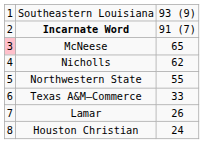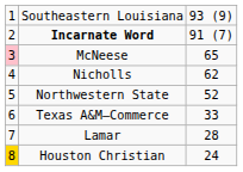 <table class="wikitable">
 <tr align="center">
 <td>1</td>
 <td>Southeastern Louisiana</td>
 <td>93 (9)</td>
 </tr>
 <tr align="center">
 <td>2</td>
 <td><strong>Incarnate Word</strong></td>
 <td>91 (7)</td>
 </tr>
 <tr align="center">
 <td style="background: pink;">3</td>
 <td>McNeese</td>
 <td>65</td>
 </tr>
 <tr align="center">
 <td>4</td>
 <td>Nicholls</td>
 <td>62</td>
 </tr>
 <tr align="center">
 <td>5</td>
 <td>Northwestern State</td>
-<td>55</td>
+<td>52</td>
 </tr>
 <tr align="center">
 <td>6</td>
 <td>Texas A&M–Commerce</td>
 <td>33</td>
 </tr>
 <tr align="center">
 <td>7</td>
 <td>Lamar</td>
-<td>26</td>
+<td>28</td>
 </tr>
 <tr align="center">
-<td>8</td>
+<td style="background: gold;">8</td>
 <td>Houston Christian</td>
 <td>24</td>
 </tr>
 </table>
